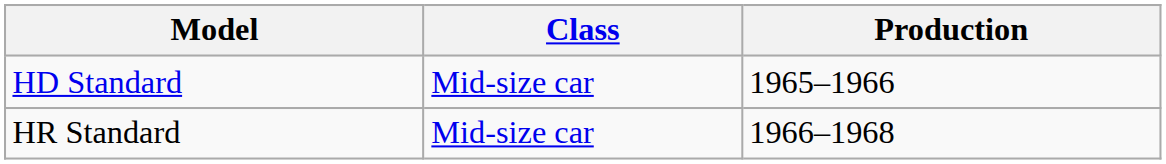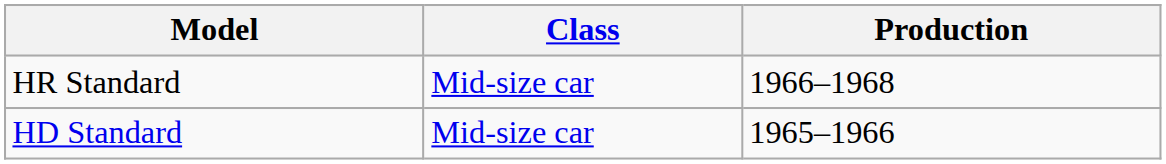 <table class="wikitable">
 <tr>
 <th style="width:200px;">Model</th>
 <th style="width:150px;"><a href='#'>Class</a></th>
 <th style="width:200px;">Production</th>
 </tr>
 <tr>
+<td valign="top">HR Standard</td>
+<td valign="top"><a href='#'>Mid-size car</a></td>
+<td valign="top">1966–1968</td>
+</tr>
+<tr>
 <td valign="top"><a href='#'>HD Standard</a></td>
 <td valign="top"><a href='#'>Mid-size car</a></td>
 <td valign="top">1965–1966</td>
 </tr>
-<tr>
-<td valign="top">HR Standard</td>
-<td valign="top"><a href='#'>Mid-size car</a></td>
-<td valign="top">1966–1968</td>
-</tr>
 </table>
